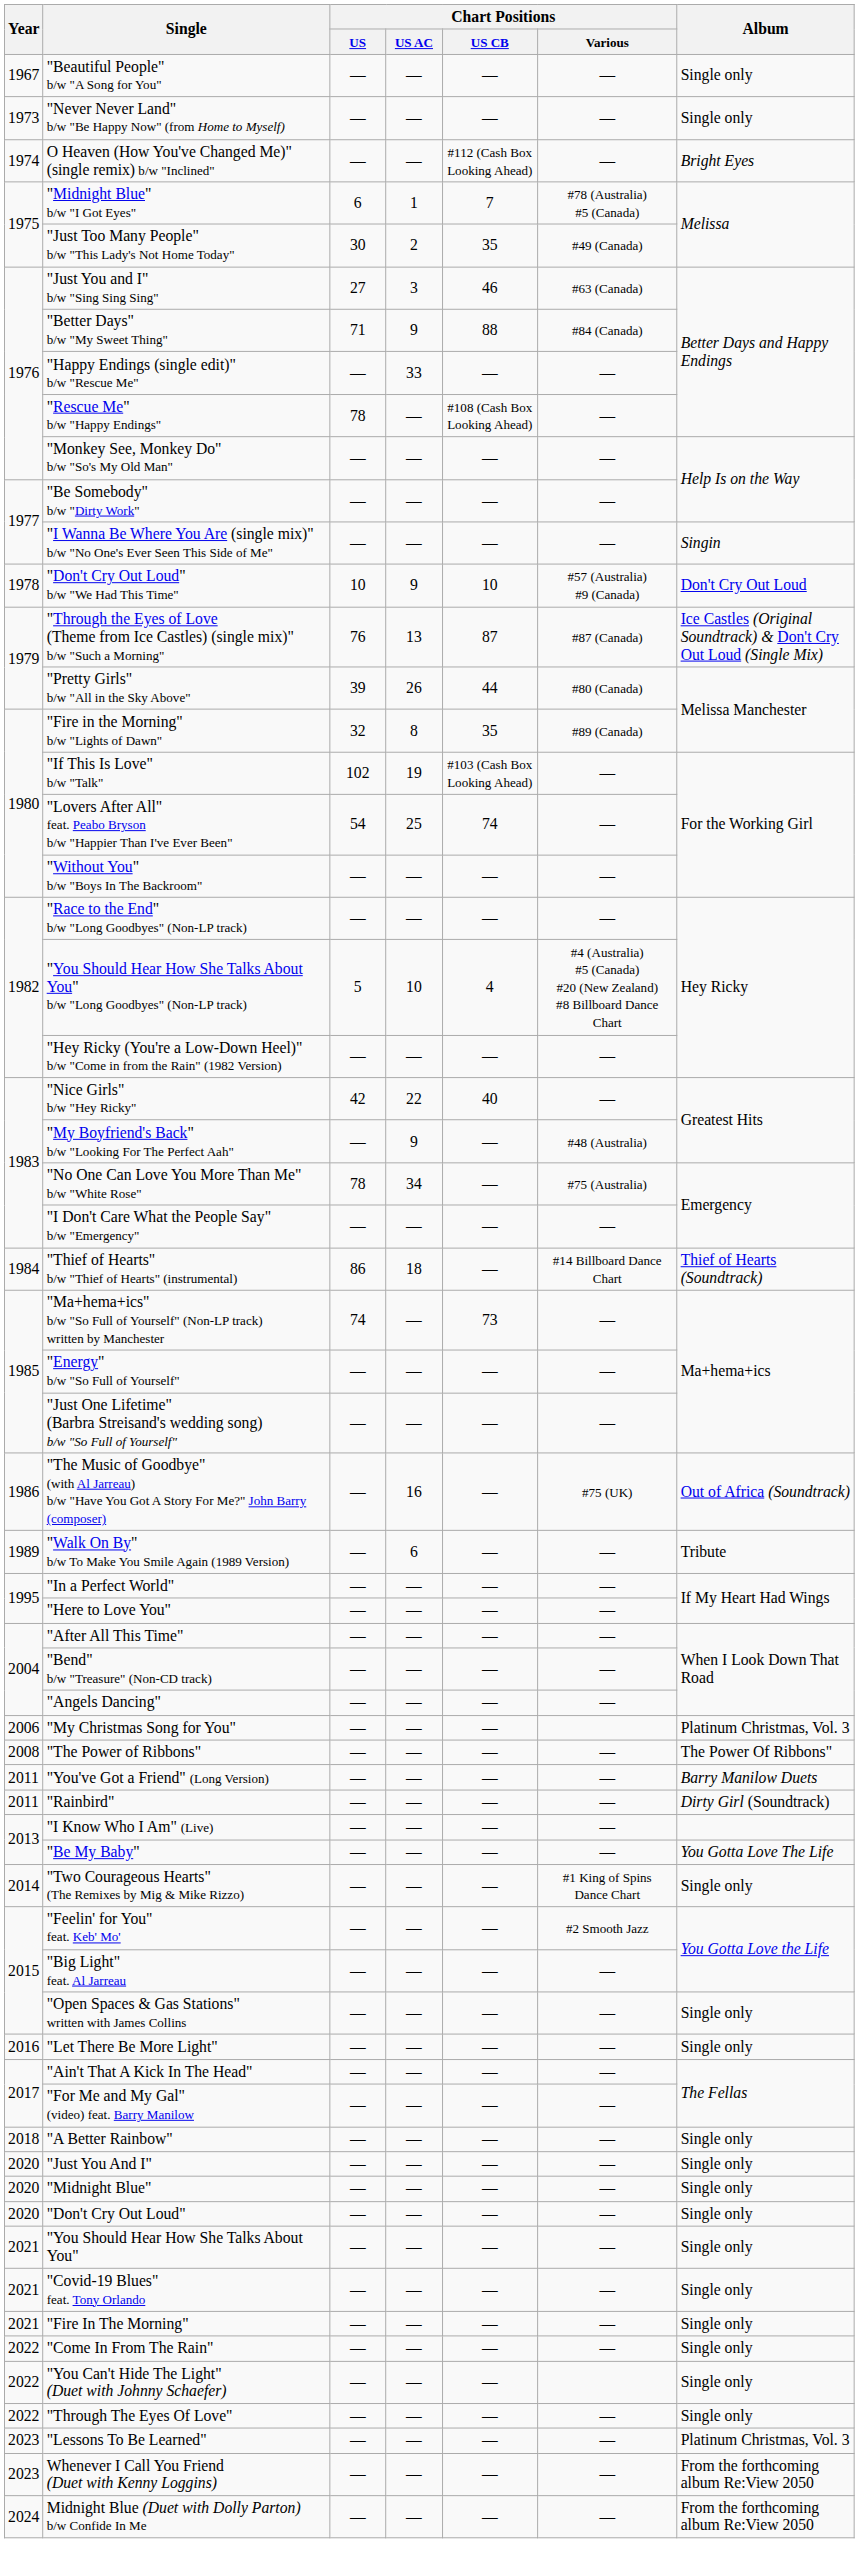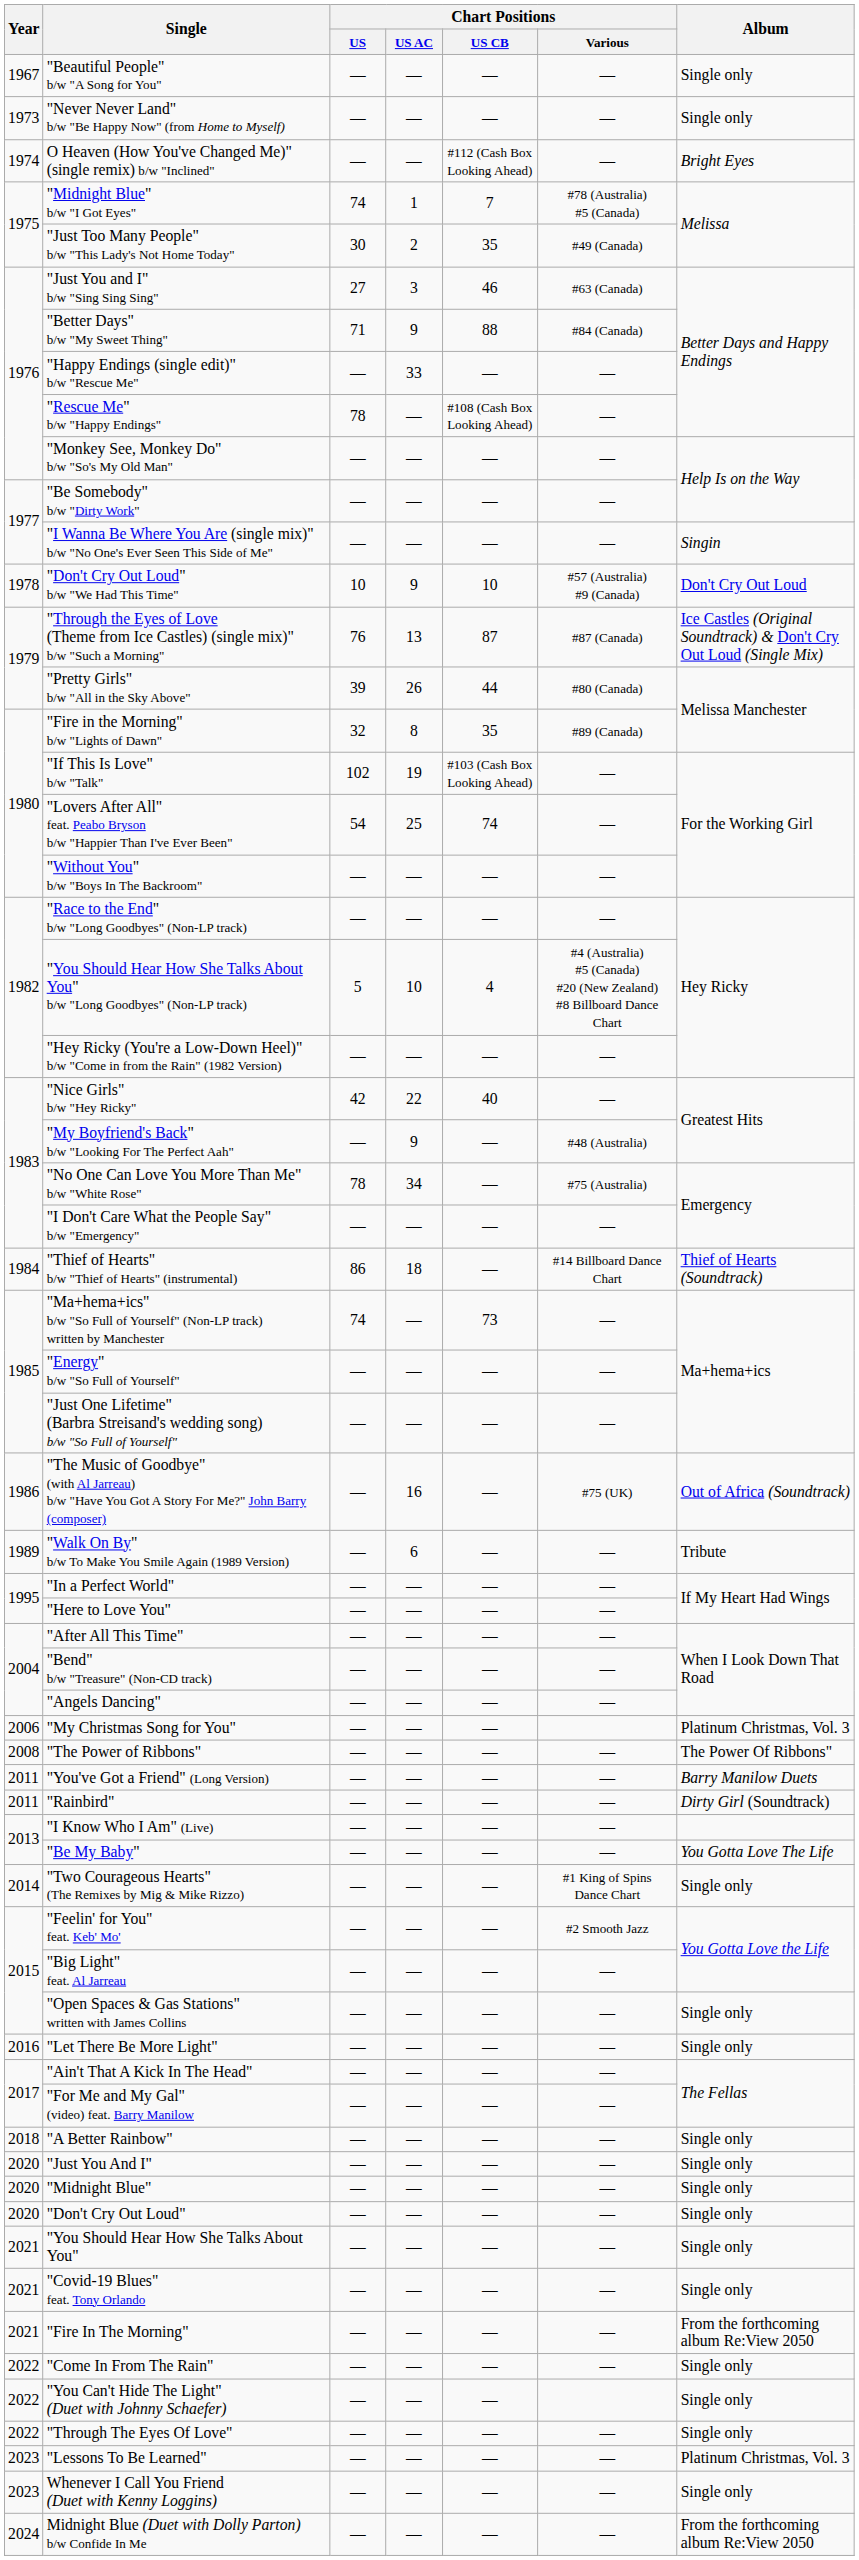 <table class="wikitable">
 <tr>
 <th rowspan="2">Year</th>
 <th rowspan="2" width="285">Single</th>
 <th colspan="4">Chart Positions</th>
 <th rowspan="2">Album</th>
 </tr>
 <tr>
 <th width="50"><small><a href='#'>US</a></small></th>
 <th width="50"><small><a href='#'>US AC</a></small></th>
 <th width="90"><small><a href='#'>US CB</a></small></th>
 <th width="135"><small>Various</small></th>
 </tr>
 <tr>
 <td>1967</td>
 <td>"Beautiful People" <br> <small>b/w "A Song for You"</small></td>
 <td align="center">—</td>
 <td align="center">—</td>
 <td align="center">—</td>
 <td align="center">—</td>
 <td>Single only</td>
 </tr>
 <tr>
 <td>1973</td>
 <td>"Never Never Land" <br> <small>b/w "Be Happy Now" (from <em>Home to Myself)</em></small></td>
 <td align="center">—</td>
 <td align="center">—</td>
 <td align="center">—</td>
 <td align="center">—</td>
 <td>Single only</td>
 </tr>
 <tr>
 <td>1974</td>
 <td>O Heaven (How You've Changed Me)" <br> (single remix)<small> b/w "Inclined"</small></td>
 <td align="center">—</td>
 <td align="center">—</td>
 <td align="center"><small>#112 (Cash Box Looking Ahead)</small></td>
 <td align="center">—</td>
 <td><em>Bright Eyes</em></td>
 </tr>
 <tr>
 <td rowspan="2">1975</td>
 <td>"<a href='#'>Midnight Blue</a>" <br> <small>b/w "I Got Eyes" </small></td>
-<td align="center">6</td>
+<td align="center">74</td>
 <td align="center">1</td>
 <td align="center">7</td>
 <td align="center"><small>#78 (Australia)<br> #5 (Canada)</small></td>
 <td rowspan="2"><em>Melissa</em></td>
 </tr>
 <tr>
 <td>"Just Too Many People" <br> <small>b/w "This Lady's Not Home Today"</small></td>
 <td align="center">30</td>
 <td align="center">2</td>
 <td align="center">35</td>
 <td align="center"><small>#49 (Canada)</small></td>
 </tr>
 <tr>
 <td rowspan="5">1976</td>
 <td>"Just You and I" <br> <small>b/w "Sing Sing Sing"</small></td>
 <td align="center">27</td>
 <td align="center">3</td>
 <td align="center">46</td>
 <td align="center"><small>#63 (Canada)</small></td>
 <td rowspan="4"><em>Better Days and Happy Endings</em></td>
 </tr>
 <tr>
 <td>"Better Days" <br> <small>b/w "My Sweet Thing"</small></td>
 <td align="center">71</td>
 <td align="center">9</td>
 <td align="center">88</td>
 <td align="center"><small>#84 (Canada)</small></td>
 </tr>
 <tr>
 <td>"Happy Endings (single edit)" <br> <small>b/w "Rescue Me"</small></td>
 <td align="center">—</td>
 <td align="center">33</td>
 <td align="center">—</td>
 <td align="center">—</td>
 </tr>
 <tr>
 <td>"<a href='#'>Rescue Me</a>" <br> <small>b/w "Happy Endings"</small></td>
 <td align="center">78</td>
 <td align="center">—</td>
 <td align="center"><small>#108 (Cash Box Looking Ahead)</small></td>
 <td align="center">—</td>
 </tr>
 <tr>
 <td>"Monkey See, Monkey Do" <br> <small>b/w "So's My Old Man"</small></td>
 <td align="center">—</td>
 <td align="center">—</td>
 <td align="center">—</td>
 <td align="center">—</td>
 <td rowspan="2"><em>Help Is on the Way</em></td>
 </tr>
 <tr>
 <td rowspan="2">1977</td>
 <td>"Be Somebody" <br> <small>b/w "<a href='#'>Dirty Work</a>"</small></td>
 <td align="center">—</td>
 <td align="center">—</td>
 <td align="center">—</td>
 <td align="center">—</td>
 </tr>
 <tr>
 <td>"<a href='#'>I Wanna Be Where You Are</a> (single mix)"<br> <small> b/w "No One's Ever Seen This Side of Me"</small></td>
 <td align="center">—</td>
 <td align="center">—</td>
 <td align="center">—</td>
 <td align="center">—</td>
 <td><em>Singin<strong></td>
 </tr>
 <tr>
 <td>1978</td>
 <td>"<a href='#'>Don't Cry Out Loud</a>" <br> <small>b/w "We Had This Time"</small></td>
 <td align="center">10</td>
 <td align="center">9</td>
 <td align="center">10</td>
 <td align="center"><small>#57 (Australia)<br> #9 (Canada)</small></td>
 <td></em><a href='#'>Don't Cry Out Loud</a><em></td>
 </tr>
 <tr>
 <td rowspan="2">1979</td>
 <td>"<a href='#'>Through the Eyes of Love</a> <br>(Theme from Ice Castles) (single mix)" <br> <small>b/w "Such a Morning"</small></td>
 <td align="center">76</td>
 <td align="center">13</td>
 <td align="center">87</td>
 <td align="center"><small>#87 (Canada)</small></td>
 <td></em><a href='#'>Ice Castles</a><em> (Original Soundtrack) & </em><a href='#'>Don't Cry Out Loud</a><em> (Single Mix)</td>
 </tr>
 <tr>
 <td>"Pretty Girls" <br> <small>b/w "All in the Sky Above"</small></td>
 <td align="center">39</td>
 <td align="center">26</td>
 <td align="center">44</td>
 <td align="center"><small>#80 (Canada)</small></td>
 <td rowspan="2"></em>Melissa Manchester<em></td>
 </tr>
 <tr>
 <td rowspan="4">1980</td>
 <td>"Fire in the Morning" <br> <small>b/w "Lights of Dawn"</small></td>
 <td align="center">32</td>
 <td align="center">8</td>
 <td align="center">35</td>
 <td align="center"><small>#89 (Canada)</small></td>
 </tr>
 <tr>
 <td>"If This Is Love" <br> <small>b/w "Talk"</small></td>
 <td align="center">102</td>
 <td align="center">19</td>
 <td align="center"><small>#103 (Cash Box Looking Ahead)</small></td>
 <td align="center">—</td>
 <td rowspan="3"></em>For the Working Girl<em></td>
 </tr>
 <tr>
 <td>"Lovers After All" <br> <small>feat. <a href='#'>Peabo Bryson</a></small> <br> <small>b/w "Happier Than I've Ever Been"</small></td>
 <td align="center">54</td>
 <td align="center">25</td>
 <td align="center">74</td>
 <td align="center">—</td>
 </tr>
 <tr>
 <td>"<a href='#'>Without You</a>" <br> <small>b/w "Boys In The Backroom"</small></td>
 <td align="center">—</td>
 <td align="center">—</td>
 <td align="center">—</td>
 <td align="center">—</td>
 </tr>
 <tr>
 <td rowspan="3">1982</td>
 <td>"<a href='#'>Race to the End</a>" <br> <small>b/w "Long Goodbyes" (Non-LP track)</small></td>
 <td align="center">—</td>
 <td align="center">—</td>
 <td align="center">—</td>
 <td align="center">—</td>
 <td rowspan="3"></em>Hey Ricky<em></td>
 </tr>
 <tr>
 <td>"<a href='#'>You Should Hear How She Talks About You</a>" <br> <small>b/w "Long Goodbyes" (Non-LP track)</small></td>
 <td align="center">5</td>
 <td align="center">10</td>
 <td align="center">4</td>
 <td align="center"><small>#4 (Australia)<br> #5 (Canada)<br> #20 (New Zealand)<br> #8 Billboard Dance Chart</small></td>
 </tr>
 <tr>
 <td>"Hey Ricky (You're a Low-Down Heel)" <br> <small>b/w "Come in from the Rain" (1982 Version)</small></td>
 <td align="center">—</td>
 <td align="center">—</td>
 <td align="center">—</td>
 <td align="center">—</td>
 </tr>
 <tr>
 <td rowspan="4">1983</td>
 <td>"Nice Girls" <br> <small>b/w "Hey Ricky"</small></td>
 <td align="center">42</td>
 <td align="center">22</td>
 <td align="center">40</td>
 <td align="center">—</td>
 <td rowspan="2"></em>Greatest Hits<em></td>
 </tr>
 <tr>
 <td>"<a href='#'>My Boyfriend's Back</a>" <br> <small>b/w "Looking For The Perfect Aah"</small></td>
 <td align="center">—</td>
 <td align="center">9</td>
 <td align="center">—</td>
 <td align="center"><small>#48 (Australia)</small></td>
 </tr>
 <tr>
 <td>"No One Can Love You More Than Me" <br> <small>b/w "White Rose"</small></td>
 <td align="center">78</td>
 <td align="center">34</td>
 <td align="center">—</td>
 <td align="center"><small>#75 (Australia)</small></td>
 <td rowspan="2"></em>Emergency<em></td>
 </tr>
 <tr>
 <td>"I Don't Care What the People Say" <br> <small>b/w "Emergency"</small></td>
 <td align="center">—</td>
 <td align="center">—</td>
 <td align="center">—</td>
 <td align="center">—</td>
 </tr>
 <tr>
 <td>1984</td>
 <td>"Thief of Hearts" <br> <small>b/w "Thief of Hearts" (instrumental)</small></td>
 <td align="center">86</td>
 <td align="center">18</td>
 <td align="center">—</td>
 <td align="center"><small>#14 Billboard Dance Chart</small></td>
 <td></em><a href='#'>Thief of Hearts</a><em> (Soundtrack)</td>
 </tr>
 <tr>
 <td rowspan="3">1985</td>
 <td>"Ma+hema+ics" <br> <small>b/w "So Full of Yourself" (Non-LP track) <br>written by Manchester</small></td>
 <td align="center">74</td>
 <td align="center">—</td>
 <td align="center">73</td>
 <td align="center">—</td>
 <td rowspan="3"></em>Ma+hema+ics <em></td>
 </tr>
 <tr>
 <td>"<a href='#'>Energy</a>" <br> <small>b/w "So Full of Yourself"</small></td>
 <td align="center">—</td>
 <td align="center">—</td>
 <td align="center">—</td>
 <td align="center">—</td>
 </tr>
 <tr>
 <td>"Just One Lifetime" <br> </em>(Barbra Streisand's wedding song)<em> <br> <small>b/w "So Full of Yourself"</small></td>
 <td align="center">—</td>
 <td align="center">—</td>
 <td align="center">—</td>
 <td align="center">—</td>
 </tr>
 <tr>
 <td>1986</td>
 <td>"The Music of Goodbye" <br> <small>(with <a href='#'>Al Jarreau</a>)</small> <br> <small>b/w "Have You Got A Story For Me?" <a href='#'>John Barry (composer)</a></small></td>
 <td align="center">—</td>
 <td align="center">16</td>
 <td align="center">—</td>
 <td align="center"><small>#75 (UK)</small></td>
 <td></em><a href='#'>Out of Africa</a><em> (Soundtrack)</td>
 </tr>
 <tr>
 <td>1989</td>
 <td>"<a href='#'>Walk On By</a>" <br> <small>b/w To Make You Smile Again (1989 Version)</small></td>
 <td align="center">—</td>
 <td align="center">6</td>
 <td align="center">—</td>
 <td align="center">—</td>
 <td></em>Tribute<em></td>
 </tr>
 <tr>
 <td rowspan="2">1995</td>
 <td>"In a Perfect World"</td>
 <td align="center">—</td>
 <td align="center">—</td>
 <td align="center">—</td>
 <td align="center">—</td>
 <td rowspan="2"></em>If My Heart Had Wings<em></td>
 </tr>
 <tr>
 <td>"Here to Love You"</td>
 <td align="center">—</td>
 <td align="center">—</td>
 <td align="center">—</td>
 <td align="center">—</td>
 </tr>
 <tr>
 <td rowspan="3">2004</td>
 <td>"After All This Time"</td>
 <td align="center">—</td>
 <td align="center">—</td>
 <td align="center">—</td>
 <td align="center">—</td>
 <td rowspan="3"></em>When I Look Down That Road<em></td>
 </tr>
 <tr>
 <td>"Bend" <br> <small>b/w "Treasure" (Non-CD track)</small></td>
 <td align="center">—</td>
 <td align="center">—</td>
 <td align="center">—</td>
 <td align="center">—</td>
 </tr>
 <tr>
 <td>"Angels Dancing"</td>
 <td align="center">—</td>
 <td align="center">—</td>
 <td align="center">—</td>
 <td align="center">—</td>
 </tr>
 <tr>
 <td>2006</td>
 <td>"My Christmas Song for You"</td>
 <td align="center">—</td>
 <td align="center">—</td>
 <td align="center">—</td>
 <td align="center"></td>
 <td></em>Platinum Christmas, Vol. 3<em></td>
 </tr>
 <tr>
 <td>2008</td>
 <td>"The Power of Ribbons"</td>
 <td align="center">—</td>
 <td align="center">—</td>
 <td align="center">—</td>
 <td align="center">—</td>
 <td></em>The Power Of Ribbons"</td>
 </tr>
 <tr>
 <td>2011</td>
 <td>"You've Got a Friend" <small>(Long Version)</small></td>
 <td align="center">—</td>
 <td align="center">—</td>
 <td align="center">—</td>
 <td align="center">—</td>
 <td><em>Barry Manilow Duets</em></td>
 </tr>
 <tr>
 <td>2011</td>
 <td>"Rainbird"</td>
 <td align="center">—</td>
 <td align="center">—</td>
 <td align="center">—</td>
 <td align="center">—</td>
 <td><em>Dirty Girl</em> (Soundtrack)</td>
 </tr>
 <tr>
 <td rowspan="2">2013</td>
 <td>"I Know Who I Am" <small>(Live)</small> <br> </td>
 <td align="center">—</td>
 <td align="center">—</td>
 <td align="center">—</td>
 <td align="center">—</td>
 <td></td>
 </tr>
 <tr>
 <td>"<a href='#'>Be My Baby</a>"</td>
 <td align="center">—</td>
 <td align="center">—</td>
 <td align="center">—</td>
 <td align="center">—</td>
 <td><em>You Gotta Love The Life</em></td>
 </tr>
 <tr>
 <td>2014</td>
 <td>"Two Courageous Hearts" <br> <small>(The Remixes by Mig & Mike Rizzo)</small></td>
 <td align="center">—</td>
 <td align="center">—</td>
 <td align="center">—</td>
 <td align="center"><small>#1 King of Spins<br> Dance Chart</small></td>
 <td>Single only</td>
 </tr>
 <tr>
 <td rowspan="3">2015</td>
 <td>"Feelin' for You" <br> <small>feat. <a href='#'>Keb' Mo'</a></small></td>
 <td align="center">—</td>
 <td align="center">—</td>
 <td align="center">—</td>
 <td align="center"><small> #2 Smooth Jazz</small></td>
 <td rowspan="2"><em><a href='#'>You Gotta Love the Life</a></em></td>
 </tr>
 <tr>
 <td>"Big Light" <br> <small>feat. <a href='#'>Al Jarreau</a></small></td>
 <td align="center">—</td>
 <td align="center">—</td>
 <td align="center">—</td>
 <td align="center">—</td>
 </tr>
 <tr>
 <td>"Open Spaces & Gas Stations" <br> <small>written with James Collins</small></td>
 <td align="center">—</td>
 <td align="center">—</td>
 <td align="center">—</td>
 <td align="center">—</td>
 <td>Single only</td>
 </tr>
 <tr>
 <td>2016</td>
 <td>"Let There Be More Light"</td>
 <td align="center">—</td>
 <td align="center">—</td>
 <td align="center">—</td>
 <td align="center">—</td>
 <td>Single only</td>
 </tr>
 <tr>
 <td rowspan="2">2017</td>
 <td>"Ain't That A Kick In The Head"</td>
 <td align="center">—</td>
 <td align="center">—</td>
 <td align="center">—</td>
 <td align="center">—</td>
 <td rowspan="2"><em>The Fellas</em></td>
 </tr>
 <tr>
 <td>"For Me and My Gal" <br><small>(video) feat. <a href='#'>Barry Manilow</a></small></td>
 <td align="center">—</td>
 <td align="center">—</td>
 <td align="center">—</td>
 <td align="center">—</td>
 </tr>
 <tr>
 <td>2018</td>
 <td>"A Better Rainbow"</td>
 <td align="center">—</td>
 <td align="center">—</td>
 <td align="center">—</td>
 <td align="center">—</td>
 <td>Single only</td>
 </tr>
 <tr>
 <td>2020</td>
 <td>"Just You And I"</td>
 <td align="center">—</td>
 <td align="center">—</td>
 <td align="center">—</td>
 <td align="center">—</td>
 <td>Single only</td>
 </tr>
 <tr>
 <td>2020</td>
 <td>"Midnight Blue"</td>
 <td align="center">—</td>
 <td align="center">—</td>
 <td align="center">—</td>
 <td align="center">—</td>
 <td>Single only</td>
 </tr>
 <tr>
 <td>2020</td>
 <td>"Don't Cry Out Loud"</td>
 <td align="center">—</td>
 <td align="center">—</td>
 <td align="center">—</td>
 <td align="center">—</td>
 <td>Single only</td>
 </tr>
 <tr>
 <td>2021</td>
 <td>"You Should Hear How She Talks About You"</td>
 <td align="center">—</td>
 <td align="center">—</td>
 <td align="center">—</td>
 <td align="center">—</td>
 <td>Single only</td>
 </tr>
 <tr>
 <td>2021</td>
 <td>"Covid-19 Blues" <br> <small>feat. <a href='#'>Tony Orlando</a></small></td>
 <td align="center">—</td>
 <td align="center">—</td>
 <td align="center">—</td>
 <td align="center">—</td>
 <td>Single only</td>
 </tr>
 <tr>
 <td>2021</td>
 <td>"Fire In The Morning"</td>
 <td align="center">—</td>
 <td align="center">—</td>
 <td align="center">—</td>
 <td align="center">—</td>
-<td>Single only</td>
+<td>From the forthcoming album Re:View 2050</td>
 </tr>
 <tr>
 <td>2022</td>
 <td>"Come In From The Rain"</td>
 <td align="center">—</td>
 <td align="center">—</td>
 <td align="center">—</td>
 <td align="center">—</td>
 <td>Single only</td>
 </tr>
 <tr>
 <td>2022</td>
 <td>"You Can't Hide The Light" <br> <em>(Duet with Johnny Schaefer)</em></td>
 <td align="center">—</td>
 <td align="center">—</td>
 <td align="center">—</td>
 <td align="center"></td>
 <td>Single only</td>
 </tr>
 <tr>
 <td>2022</td>
 <td>"Through The Eyes Of Love"</td>
 <td align="center">—</td>
 <td align="center">—</td>
 <td align="center">—</td>
 <td align="center">—</td>
 <td>Single only</td>
 </tr>
 <tr>
 <td>2023</td>
 <td>"Lessons To Be Learned"</td>
 <td align="center">—</td>
 <td align="center">—</td>
 <td align="center">—</td>
 <td align="center">—</td>
 <td></em>Platinum Christmas, Vol. 3<em></td>
 </tr>
 <tr>
 <td>2023</td>
 <td>Whenever I Call You Friend <br> <em>(Duet with Kenny Loggins)</em></td>
 <td align="center">—</td>
 <td align="center">—</td>
 <td align="center">—</td>
 <td align="center">—</td>
-<td>From the forthcoming album Re:View 2050</td>
+<td>Single only</td>
 </tr>
 <tr>
 <td>2024</td>
 <td>Midnight Blue <em>(Duet with Dolly Parton)</em> <br> <small> b/w Confide In Me </small></td>
 <td align="center">—</td>
 <td align="center">—</td>
 <td align="center">—</td>
 <td align="center">—</td>
 <td>From the forthcoming album Re:View 2050</td>
 </tr>
 </table>
